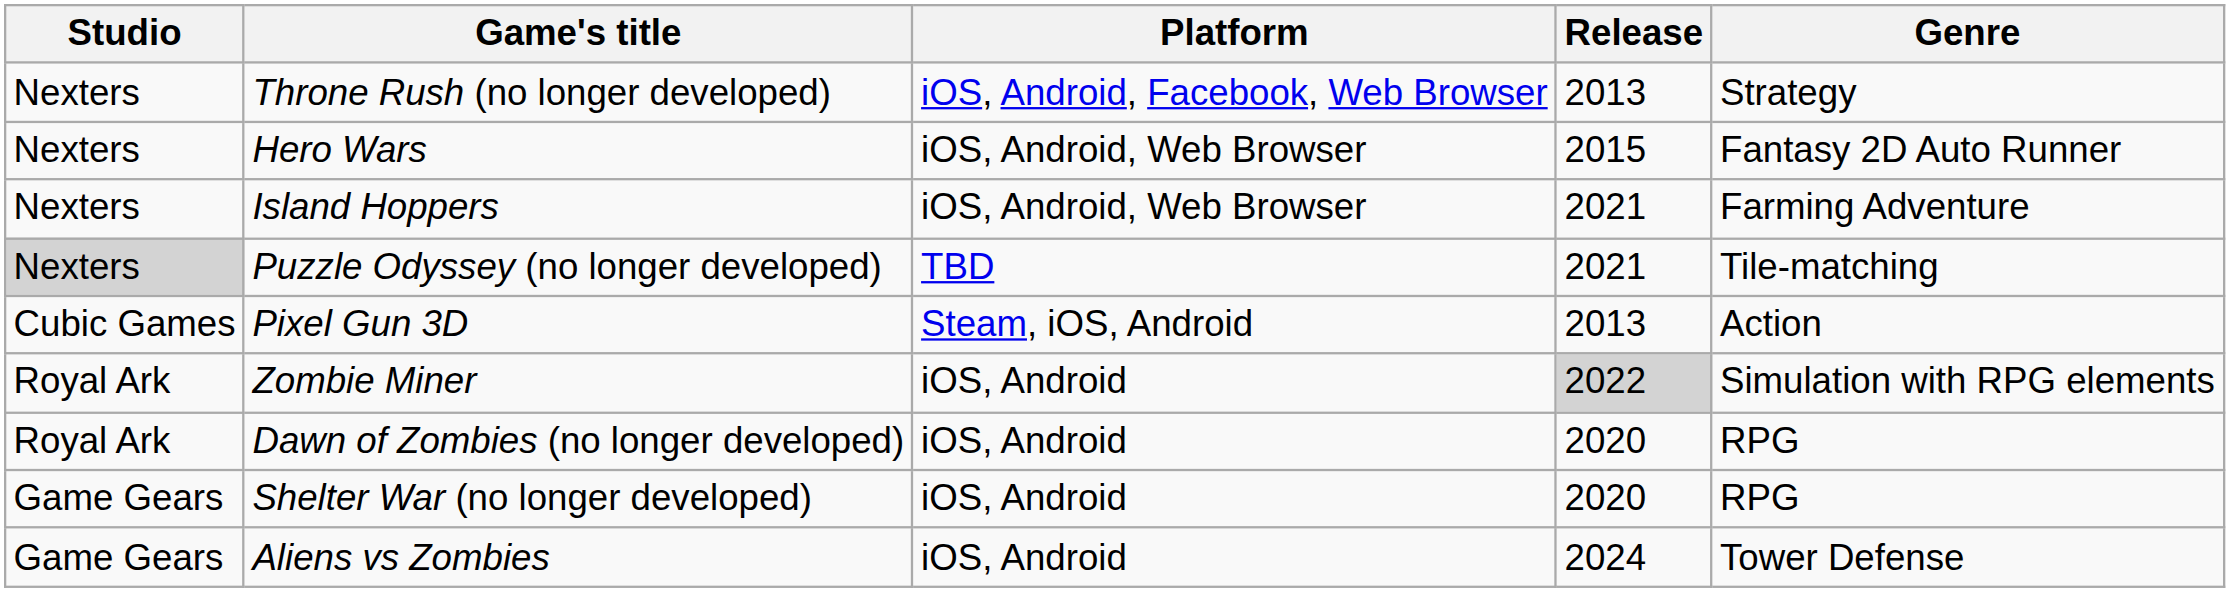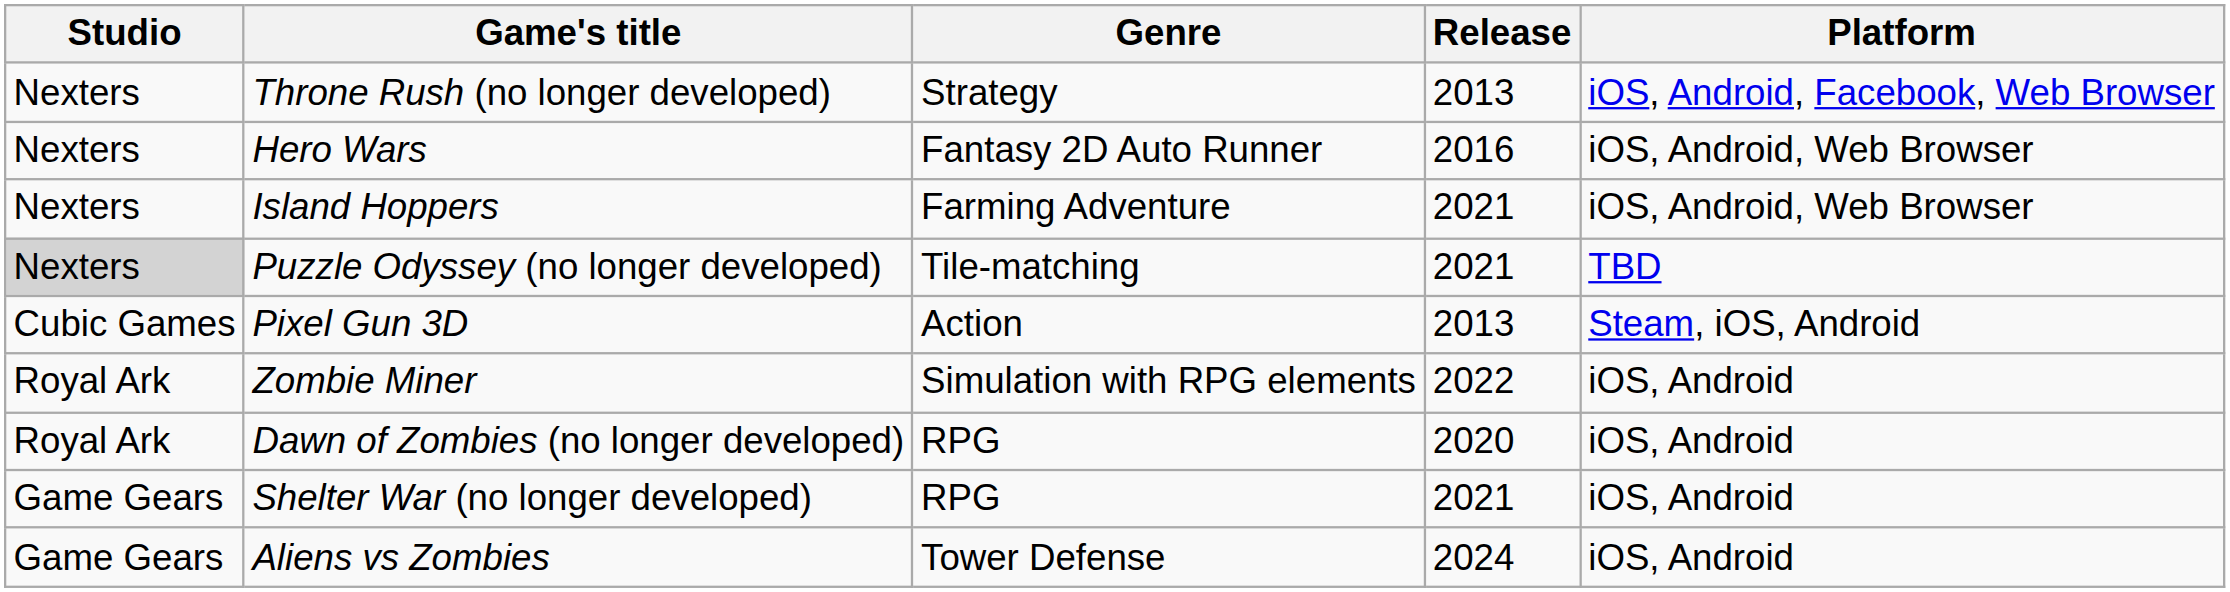 <table class="wikitable sortable">
 <tr>
 <th>Studio</th>
 <th>Game's title</th>
+<th>Genre</th>
+<th>Release</th>
 <th>Platform</th>
-<th>Release</th>
-<th>Genre</th>
 </tr>
 <tr>
 <td>Nexters</td>
 <td><em>Throne Rush</em> (no longer developed)</td>
+<td>Strategy</td>
+<td>2013</td>
 <td><a href='#'>iOS</a>, <a href='#'>Android</a>, <a href='#'>Facebook</a>, <a href='#'>Web Browser</a></td>
-<td>2013</td>
-<td>Strategy</td>
 </tr>
 <tr>
 <td>Nexters</td>
 <td><em>Hero Wars</em></td>
+<td>Fantasy 2D Auto Runner</td>
+<td>2016</td>
 <td>iOS, Android, Web Browser</td>
-<td>2015</td>
-<td>Fantasy 2D Auto Runner</td>
 </tr>
 <tr>
 <td>Nexters</td>
 <td><em>Island Hoppers</em></td>
+<td>Farming Adventure</td>
+<td>2021</td>
 <td>iOS, Android, Web Browser</td>
-<td>2021</td>
-<td>Farming Adventure</td>
 </tr>
 <tr>
 <td style="background: lightgrey;">Nexters</td>
 <td><em>Puzzle Odyssey</em> (no longer developed)</td>
+<td>Tile-matching</td>
+<td>2021</td>
 <td><a href='#'>TBD</a></td>
-<td>2021</td>
-<td>Tile-matching</td>
 </tr>
 <tr>
 <td>Cubic Games</td>
 <td><em>Pixel Gun 3D</em></td>
+<td>Action</td>
+<td>2013</td>
 <td><a href='#'>Steam</a>, iOS, Android</td>
-<td>2013</td>
-<td>Action</td>
 </tr>
 <tr>
 <td>Royal Ark</td>
 <td><em>Zombie Miner</em></td>
+<td>Simulation with RPG elements</td>
+<td>2022</td>
 <td>iOS, Android</td>
-<td style="background: lightgrey;">2022</td>
-<td>Simulation with RPG elements</td>
 </tr>
 <tr>
 <td>Royal Ark</td>
 <td><em>Dawn of Zombies</em> (no longer developed)</td>
+<td>RPG</td>
+<td>2020</td>
 <td>iOS, Android</td>
-<td>2020</td>
-<td>RPG</td>
 </tr>
 <tr>
 <td>Game Gears</td>
 <td><em>Shelter War</em> (no longer developed)</td>
+<td>RPG</td>
+<td>2021</td>
 <td>iOS, Android</td>
-<td>2020</td>
-<td>RPG</td>
 </tr>
 <tr>
 <td>Game Gears</td>
 <td><em>Aliens vs Zombies</em></td>
+<td>Tower Defense</td>
+<td>2024</td>
 <td>iOS, Android</td>
-<td>2024</td>
-<td>Tower Defense</td>
 </tr>
 </table>
